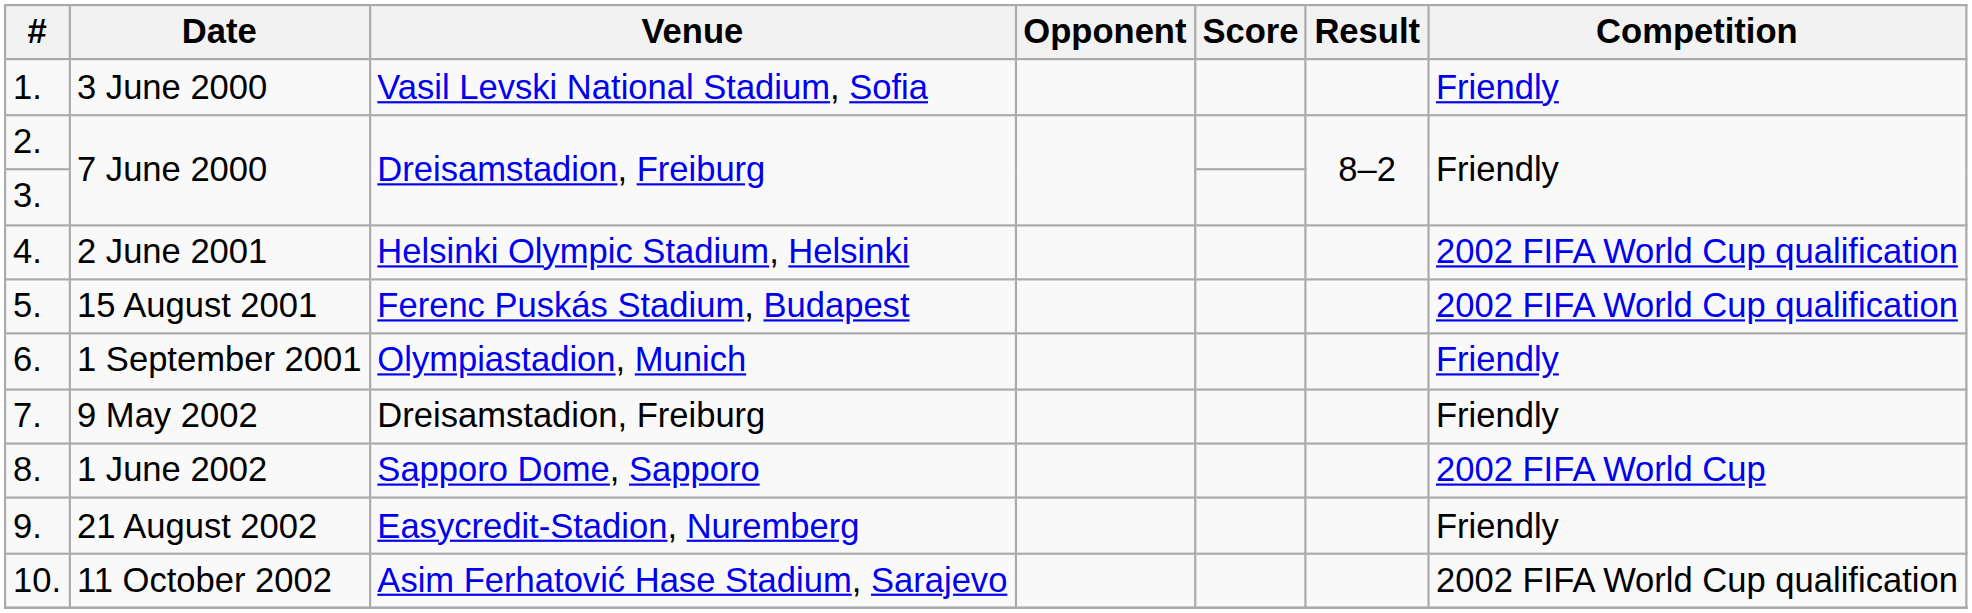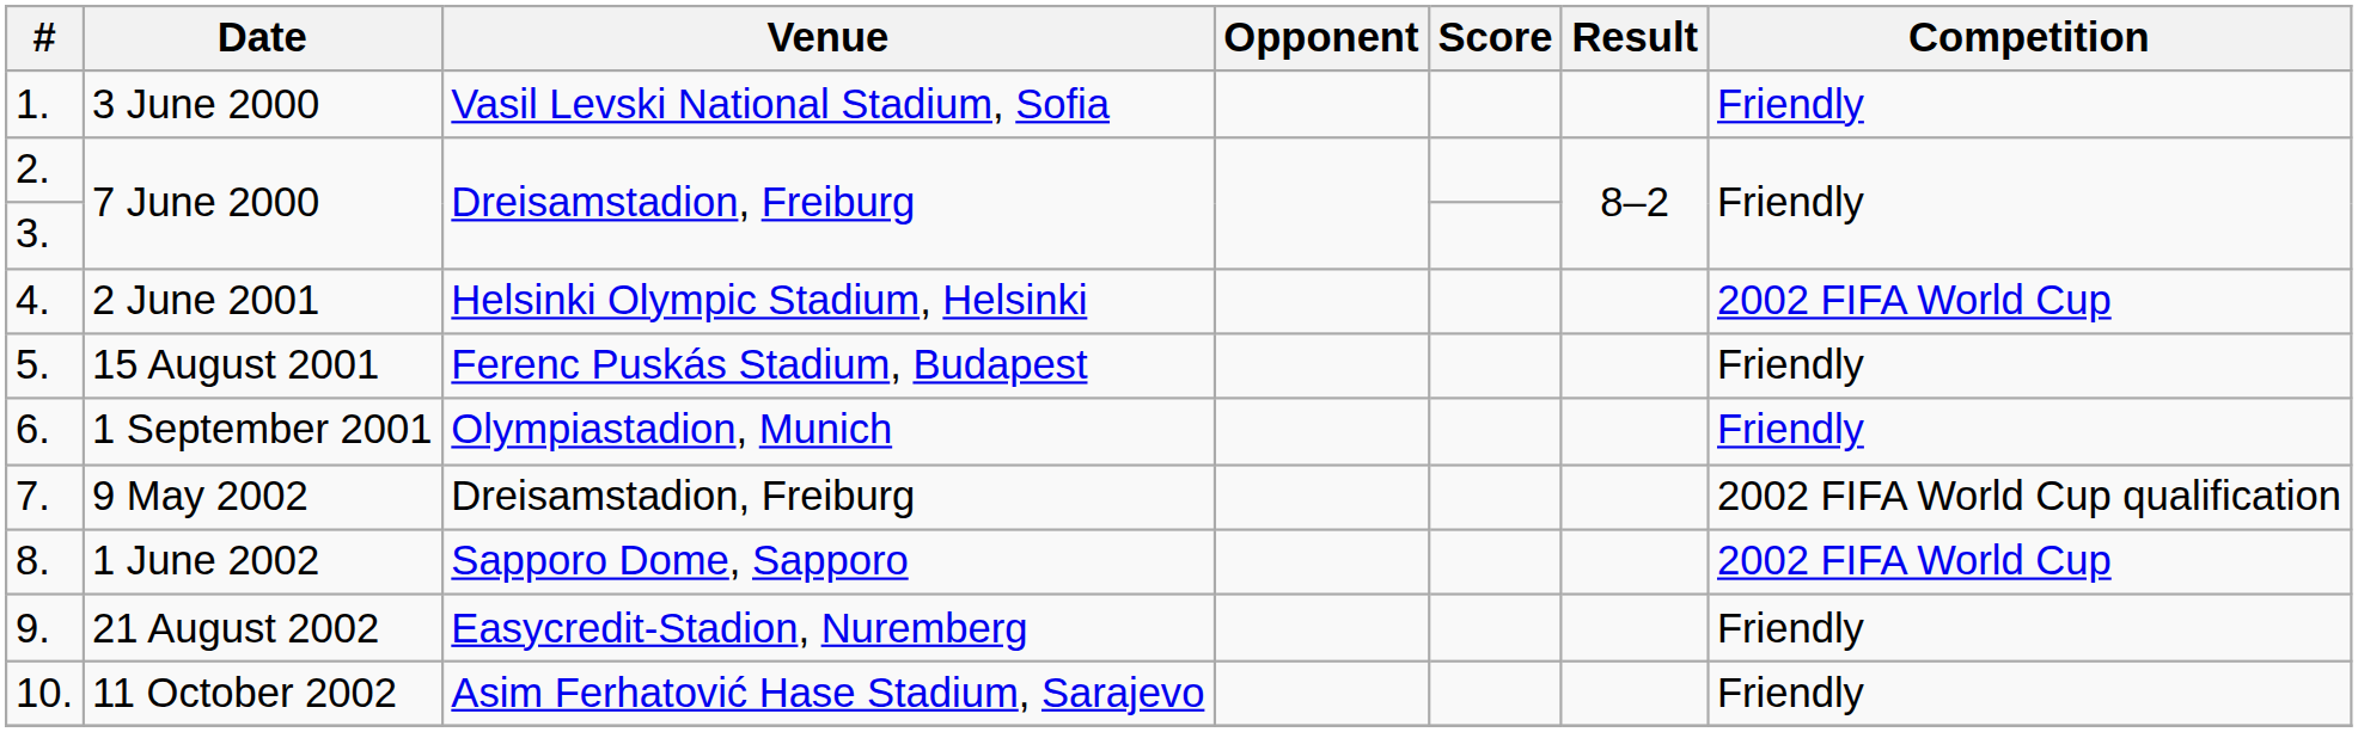 <table class="wikitable sortable" style="font-size:100%">
 <tr>
 <th>#</th>
 <th>Date</th>
 <th>Venue</th>
 <th>Opponent</th>
 <th>Score</th>
 <th>Result</th>
 <th>Competition</th>
 </tr>
 <tr>
 <td>1.</td>
 <td>3 June 2000</td>
 <td><a href='#'>Vasil Levski National Stadium</a>, <a href='#'>Sofia</a></td>
 <td></td>
 <td></td>
 <td></td>
 <td><a href='#'>Friendly</a></td>
 </tr>
 <tr>
 <td>2.</td>
 <td rowspan=2>7 June 2000</td>
 <td rowspan=2><a href='#'>Dreisamstadion</a>, <a href='#'>Freiburg</a></td>
 <td rowspan=2></td>
 <td></td>
 <td rowspan=2 style="text-align:center;">8–2</td>
 <td rowspan="2">Friendly</td>
 </tr>
 <tr>
 <td>3.</td>
 <td></td>
 </tr>
 <tr>
 <td>4.</td>
 <td>2 June 2001</td>
 <td><a href='#'>Helsinki Olympic Stadium</a>, <a href='#'>Helsinki</a></td>
 <td></td>
 <td></td>
 <td></td>
-<td><a href='#'>2002 FIFA World Cup qualification</a></td>
+<td><a href='#'>2002 FIFA World Cup</a></td>
 </tr>
 <tr>
 <td>5.</td>
 <td>15 August 2001</td>
 <td><a href='#'>Ferenc Puskás Stadium</a>, <a href='#'>Budapest</a></td>
 <td></td>
 <td></td>
 <td></td>
-<td><a href='#'>2002 FIFA World Cup qualification</a></td>
+<td>Friendly</td>
 </tr>
 <tr>
 <td>6.</td>
 <td>1 September 2001</td>
 <td><a href='#'>Olympiastadion</a>, <a href='#'>Munich</a></td>
 <td></td>
 <td></td>
 <td></td>
 <td><a href='#'>Friendly</a></td>
 </tr>
 <tr>
 <td>7.</td>
 <td>9 May 2002</td>
 <td>Dreisamstadion, Freiburg</td>
 <td></td>
 <td></td>
 <td></td>
-<td>Friendly</td>
+<td>2002 FIFA World Cup qualification</td>
 </tr>
 <tr>
 <td>8.</td>
 <td>1 June 2002</td>
 <td><a href='#'>Sapporo Dome</a>, <a href='#'>Sapporo</a></td>
 <td></td>
 <td></td>
 <td></td>
 <td><a href='#'>2002 FIFA World Cup</a></td>
 </tr>
 <tr>
 <td>9.</td>
 <td>21 August 2002</td>
 <td><a href='#'>Easycredit-Stadion</a>, <a href='#'>Nuremberg</a></td>
 <td></td>
 <td></td>
 <td></td>
 <td>Friendly</td>
 </tr>
 <tr>
 <td>10.</td>
 <td>11 October 2002</td>
 <td><a href='#'>Asim Ferhatović Hase Stadium</a>, <a href='#'>Sarajevo</a></td>
 <td></td>
 <td></td>
 <td></td>
-<td>2002 FIFA World Cup qualification</td>
+<td>Friendly</td>
 </tr>
 <tr>
 </tr>
 </table>
